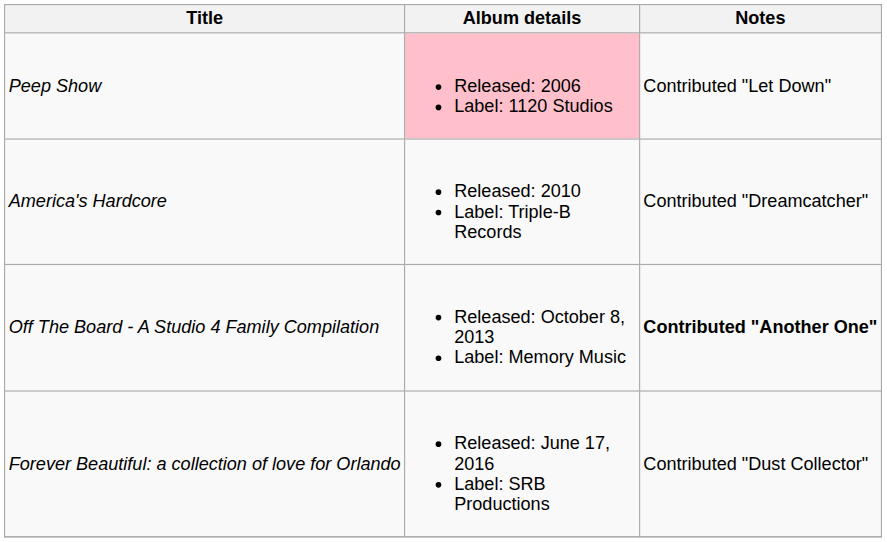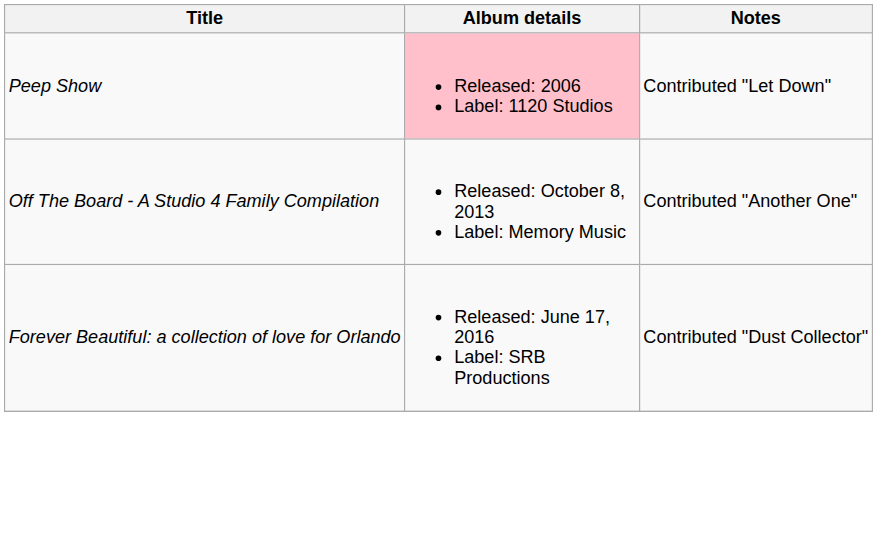 <table class="wikitable">
 <tr>
 <th>Title</th>
 <th style="width:200px;">Album details</th>
 <th>Notes</th>
 </tr>
 <tr>
 <td><em>Peep Show</em></td>
 <td style="background: pink;"><br><ul><li>Released: 2006</li><li>Label: 1120 Studios</li></ul></td>
 <td>Contributed "Let Down"</td>
 </tr>
 <tr>
-<td><em>America's Hardcore</em></td>
-<td><br><ul><li>Released: 2010</li><li>Label: Triple-B Records</li></ul></td>
-<td>Contributed "Dreamcatcher"</td>
-</tr>
-<tr>
 <td><em>Off The Board - A Studio 4 Family Compilation</em></td>
 <td><br><ul><li>Released: October 8, 2013</li><li>Label: Memory Music</li></ul></td>
-<td><strong>Contributed "Another One"</strong></td>
+<td>Contributed "Another One"</td>
 </tr>
 <tr>
 <td><em>Forever Beautiful: a collection of love for Orlando</em></td>
 <td><br><ul><li>Released: June 17, 2016</li><li>Label: SRB Productions</li></ul></td>
 <td>Contributed "Dust Collector"</td>
 </tr>
 <tr>
 </tr>
 </table>
